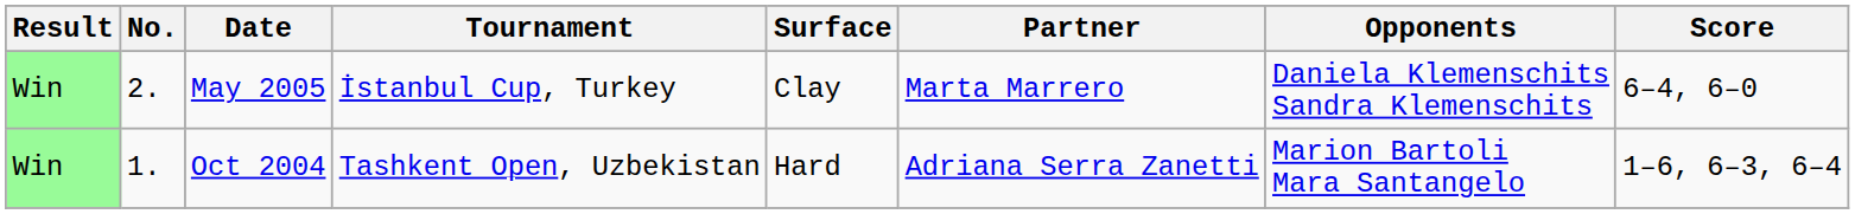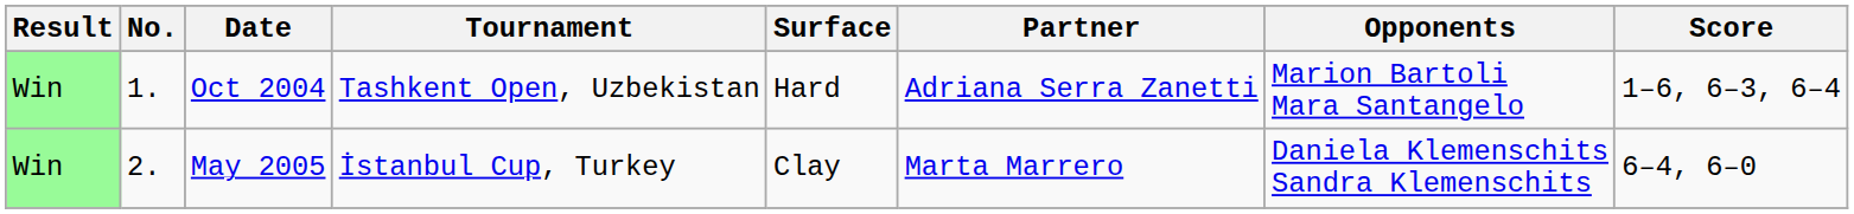 <table class="sortable wikitable">
 <tr>
 <th>Result</th>
 <th class="unsortable">No.</th>
 <th>Date</th>
 <th>Tournament</th>
 <th>Surface</th>
 <th>Partner</th>
 <th>Opponents</th>
 <th class="unsortable">Score</th>
 </tr>
 <tr>
 <td style="background:#98fb98;">Win</td>
+<td>1.</td>
+<td><a href='#'>Oct 2004</a></td>
+<td><a href='#'>Tashkent Open</a>, Uzbekistan</td>
+<td>Hard</td>
+<td> <a href='#'>Adriana Serra Zanetti</a></td>
+<td> <a href='#'>Marion Bartoli</a> <br>  <a href='#'>Mara Santangelo</a></td>
+<td>1–6, 6–3, 6–4</td>
+</tr>
+<tr>
+<td style="background:#98fb98;">Win</td>
 <td>2.</td>
 <td><a href='#'>May 2005</a></td>
 <td><a href='#'>İstanbul Cup</a>, Turkey</td>
 <td>Clay</td>
 <td> <a href='#'>Marta Marrero</a></td>
 <td> <a href='#'>Daniela Klemenschits</a> <br>  <a href='#'>Sandra Klemenschits</a></td>
 <td>6–4, 6–0</td>
 </tr>
-<tr>
-<td style="background:#98fb98;">Win</td>
-<td>1.</td>
-<td><a href='#'>Oct 2004</a></td>
-<td><a href='#'>Tashkent Open</a>, Uzbekistan</td>
-<td>Hard</td>
-<td> <a href='#'>Adriana Serra Zanetti</a></td>
-<td> <a href='#'>Marion Bartoli</a> <br>  <a href='#'>Mara Santangelo</a></td>
-<td>1–6, 6–3, 6–4</td>
-</tr>
 </table>
